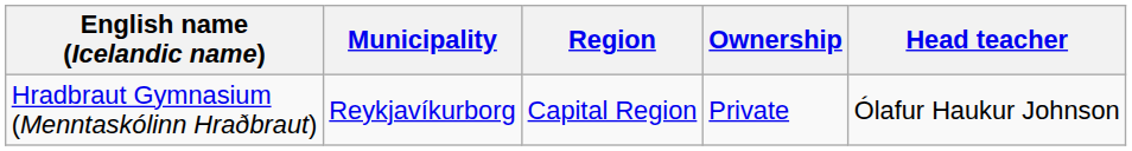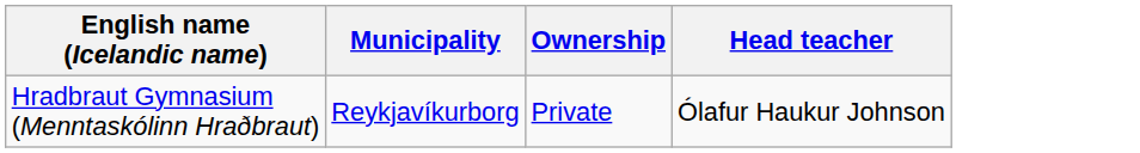 <table class="sortable wikitable">
 <tr>
 <th>English name<br>(<em>Icelandic name</em>)</th>
 <th><a href='#'>Municipality</a></th>
-<th><a href='#'>Region</a></th>
 <th><a href='#'>Ownership</a></th>
 <th><a href='#'>Head teacher</a></th>
 </tr>
 <tr>
 <td><a href='#'>Hradbraut Gymnasium</a><br>(<em>Menntaskólinn Hraðbraut</em>)</td>
 <td><a href='#'>Reykjavíkurborg</a></td>
-<td><a href='#'>Capital Region</a></td>
 <td><a href='#'>Private</a></td>
 <td>Ólafur Haukur Johnson</td>
 </tr>
 </table>
